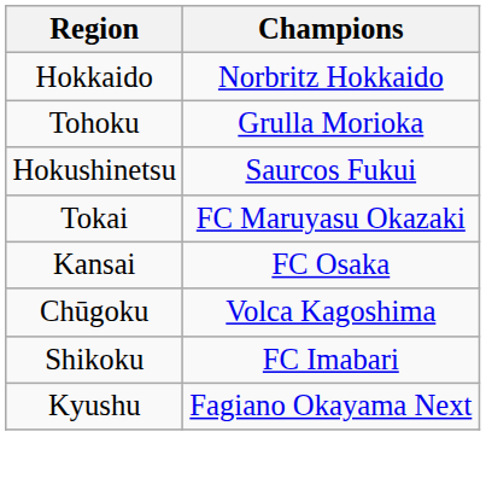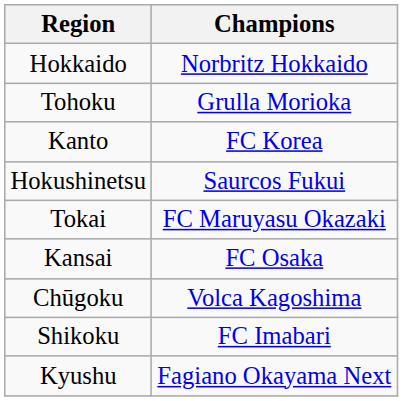 <table class="wikitable" style="text-align:center;">
 <tr>
 <th>Region</th>
 <th>Champions</th>
 </tr>
 <tr>
 <td>Hokkaido</td>
 <td><a href='#'>Norbritz Hokkaido</a></td>
 </tr>
 <tr>
 <td>Tohoku</td>
 <td><a href='#'>Grulla Morioka</a></td>
+</tr>
+<tr>
+<td>Kanto</td>
+<td><a href='#'>FC Korea</a></td>
 </tr>
 <tr>
 <td>Hokushinetsu</td>
 <td><a href='#'>Saurcos Fukui</a></td>
 </tr>
 <tr>
 <td>Tokai</td>
 <td><a href='#'>FC Maruyasu Okazaki</a></td>
 </tr>
 <tr>
 <td>Kansai</td>
 <td><a href='#'>FC Osaka</a></td>
 </tr>
 <tr>
 <td>Chūgoku</td>
 <td><a href='#'>Volca Kagoshima</a></td>
 </tr>
 <tr>
 <td>Shikoku</td>
 <td><a href='#'>FC Imabari</a></td>
 </tr>
 <tr>
 <td>Kyushu</td>
 <td><a href='#'>Fagiano Okayama Next</a></td>
 </tr>
 </table>
